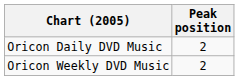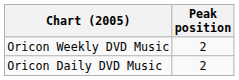 <table class="wikitable">
 <tr>
 <th align="left">Chart (2005)</th>
 <th align="center">Peak<br>position</th>
 </tr>
 <tr>
+<td align="left">Oricon Weekly DVD Music</td>
+<td align="center">2</td>
+</tr>
+<tr>
 <td align="left">Oricon Daily DVD Music</td>
 <td align="center">2</td>
 </tr>
-<tr>
-<td align="left">Oricon Weekly DVD Music</td>
-<td align="center">2</td>
-</tr>
 </table>
